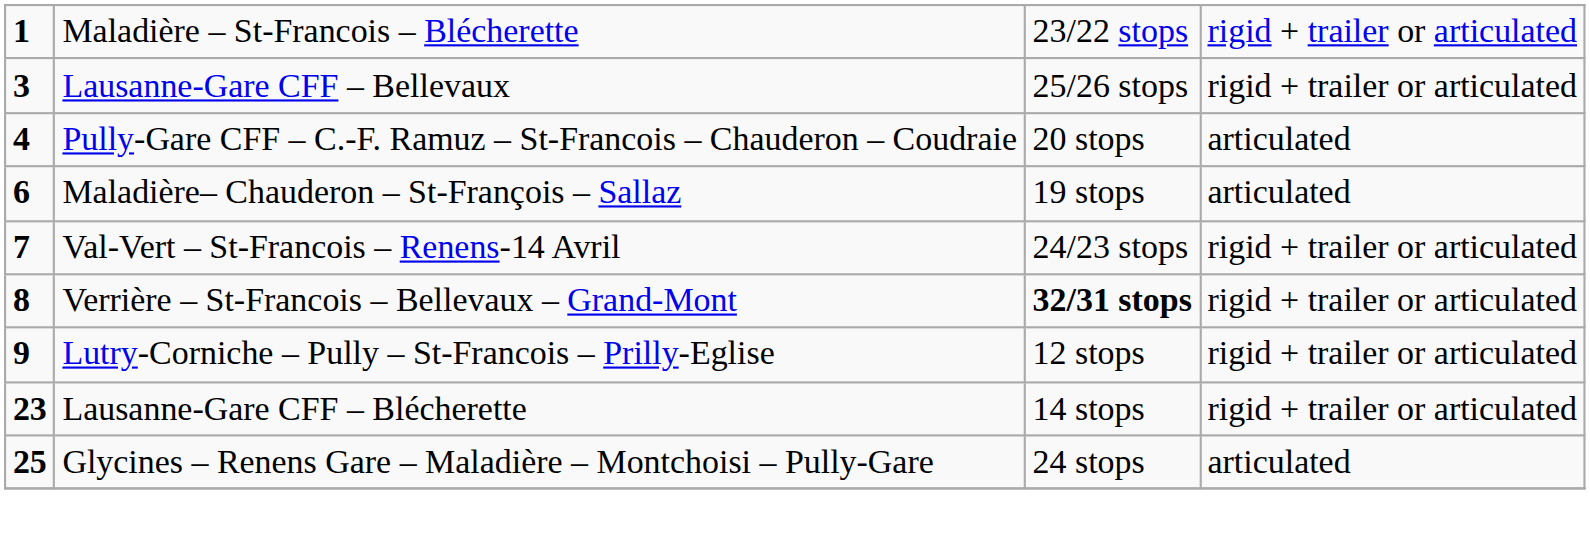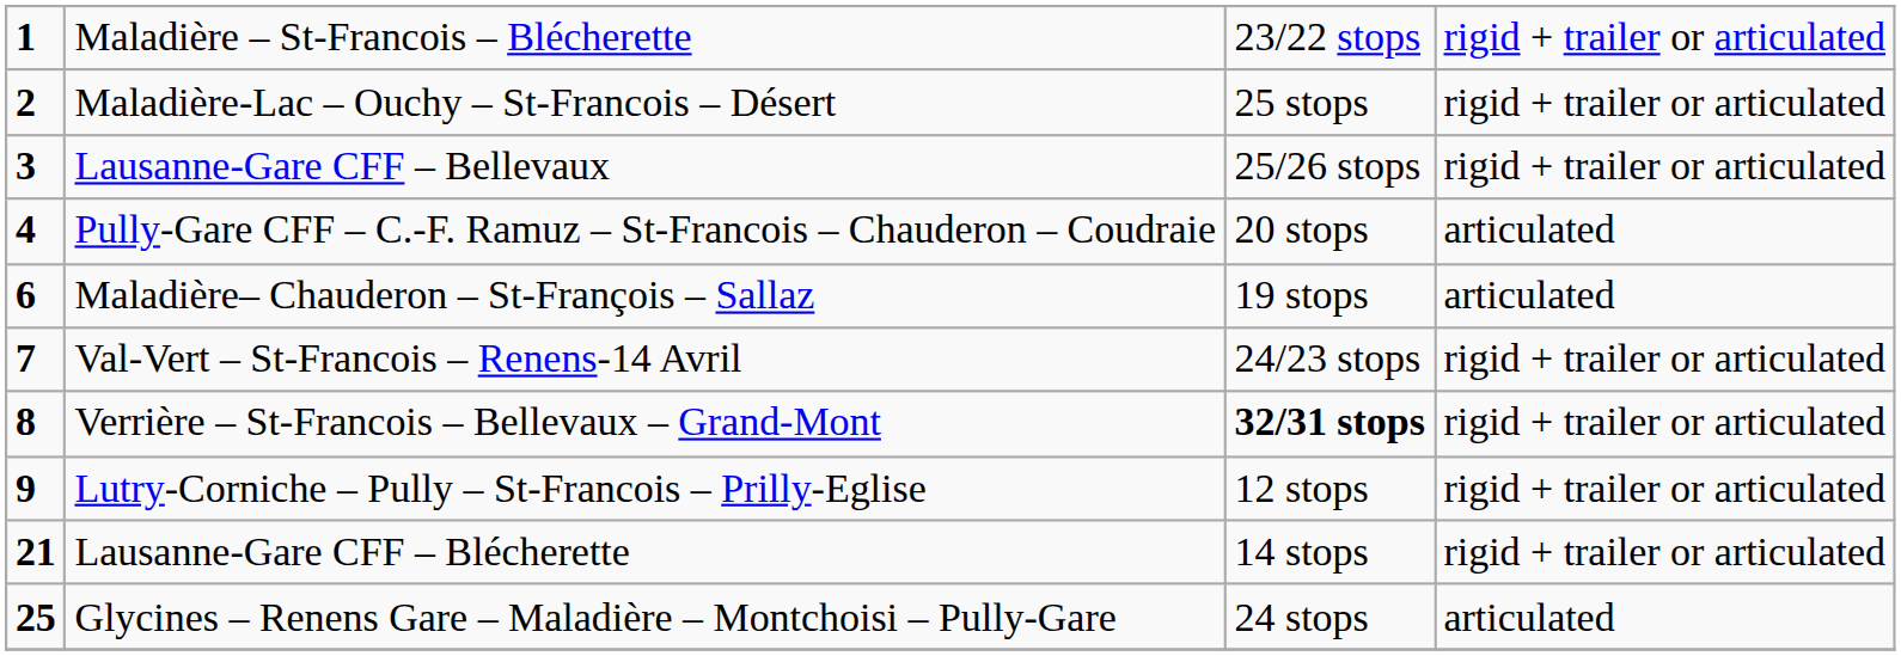 <table class="wikitable">
 <tr>
 <td><strong>1</strong></td>
 <td>Maladière – St-Francois – <a href='#'>Blécherette</a></td>
 <td>23/22 <a href='#'>stops</a></td>
 <td><a href='#'>rigid</a> + <a href='#'>trailer</a> or <a href='#'>articulated</a></td>
+</tr>
+<tr>
+<td><strong>2</strong></td>
+<td>Maladière-Lac – Ouchy – St-Francois – Désert</td>
+<td>25 stops</td>
+<td>rigid + trailer or articulated</td>
 </tr>
 <tr>
 <td><strong>3</strong></td>
 <td><a href='#'>Lausanne-Gare CFF</a> – Bellevaux</td>
 <td>25/26 stops</td>
 <td>rigid + trailer or articulated</td>
 </tr>
 <tr>
 <td><strong>4</strong></td>
 <td><a href='#'>Pully</a>-Gare CFF – C.-F. Ramuz – St-Francois – Chauderon – Coudraie</td>
 <td>20 stops</td>
 <td>articulated</td>
 </tr>
 <tr>
 <td><strong>6</strong></td>
 <td>Maladière– Chauderon – St-François – <a href='#'>Sallaz</a></td>
 <td>19 stops</td>
 <td>articulated</td>
 </tr>
 <tr>
 <td><strong>7</strong></td>
 <td>Val-Vert – St-Francois – <a href='#'>Renens</a>-14 Avril</td>
 <td>24/23 stops</td>
 <td>rigid + trailer or articulated</td>
 </tr>
 <tr>
 <td><strong>8</strong></td>
 <td>Verrière – St-Francois – Bellevaux – <a href='#'>Grand-Mont</a></td>
 <td><strong>32/31 stops</strong></td>
 <td>rigid + trailer or articulated</td>
 </tr>
 <tr>
 <td><strong>9</strong></td>
 <td><a href='#'>Lutry</a>-Corniche – Pully – St-Francois – <a href='#'>Prilly</a>-Eglise</td>
 <td>12 stops</td>
 <td>rigid + trailer or articulated</td>
 </tr>
 <tr>
-<td><strong>23</strong></td>
+<td><strong>21</strong></td>
 <td>Lausanne-Gare CFF – Blécherette</td>
 <td>14 stops</td>
 <td>rigid + trailer or articulated</td>
 </tr>
 <tr>
 <td><strong>25</strong></td>
 <td>Glycines – Renens Gare – Maladière – Montchoisi – Pully-Gare</td>
 <td>24 stops</td>
 <td>articulated</td>
 </tr>
 <tr>
 </tr>
 </table>
